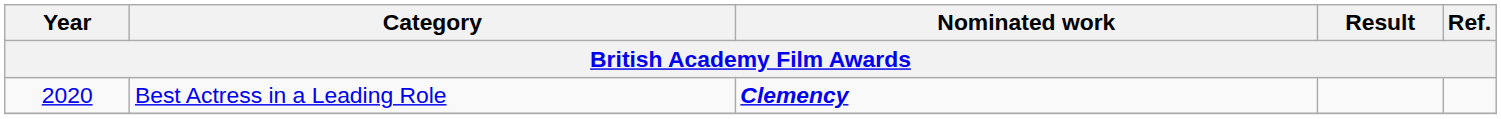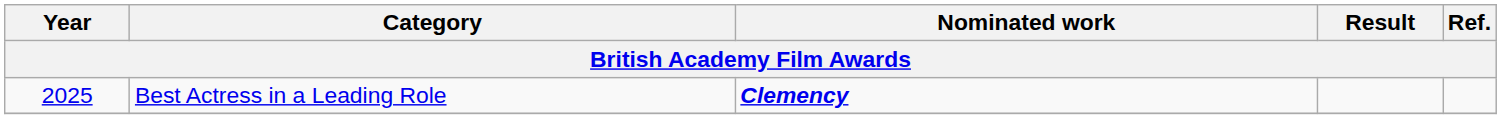 <table class=wikitable>
 <tr>
 <th scope="col" style="width:5em;">Year</th>
 <th scope="col" style="width:26em;">Category</th>
 <th scope="col" style="width:25em;">Nominated work</th>
 <th scope="col" style="width:5em;">Result</th>
 <th>Ref.</th>
 </tr>
 <tr>
 <th colspan=5><a href='#'>British Academy Film Awards</a></th>
 </tr>
 <tr>
-<td style="text-align:center;"><a href='#'>2020</a></td>
+<td style="text-align:center;"><a href='#'>2025</a></td>
 <td><a href='#'>Best Actress in a Leading Role</a></td>
 <td><strong><em><a href='#'>Clemency</a></em></strong></td>
 <td></td>
 <td></td>
 </tr>
 <tr>
 </tr>
 </table>
